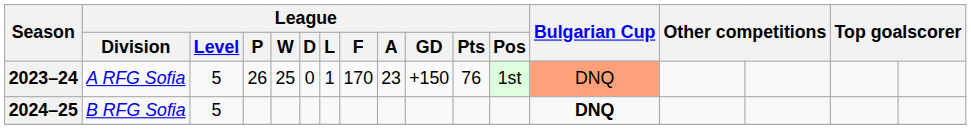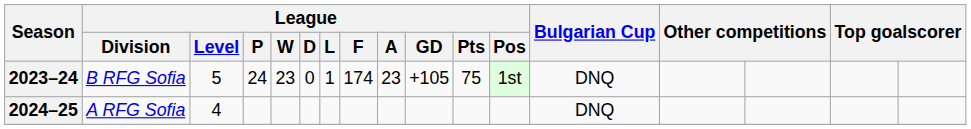 <table class="wikitable plainrowheaders sortable" style="text-align: center">
 <tr>
 <th rowspan=2>Season</th>
 <th colspan=11>League</th>
 <th rowspan=2><a href='#'>Bulgarian Cup</a><br></th>
 <th rowspan=2 colspan=2>Other competitions</th>
 <th rowspan=2 colspan=2>Top goalscorer</th>
 </tr>
 <tr>
 <th scope=col>Division</th>
 <th scope=col><a href='#'>Level</a></th>
 <th scope=col>P</th>
 <th scope=col>W</th>
 <th scope=col>D</th>
 <th scope=col>L</th>
 <th scope=col>F</th>
 <th scope=col>A</th>
 <th scope=col>GD</th>
 <th scope=col>Pts</th>
 <th scope=col data-sort-type="number">Pos</th>
 </tr>
 <tr>
 <th scope=row rowspan=1>2023–24</th>
-<td rowspan=1><em><a href='#'>A RFG Sofia</a></em></td>
+<td rowspan=1><em><a href='#'>B RFG Sofia</a></em></td>
 <td rowspan=1>5</td>
-<td rowspan=1>26</td>
-<td rowspan=1>25</td>
+<td rowspan=1>24</td>
+<td rowspan=1>23</td>
 <td rowspan=1>0</td>
 <td rowspan=1>1</td>
-<td rowspan=1>170</td>
+<td rowspan=1>174</td>
 <td rowspan=1>23</td>
-<td rowspan=1>+150</td>
-<td rowspan=1>76</td>
+<td rowspan=1>+105</td>
+<td rowspan=1>75</td>
 <td rowspan=1 style="background-color:#DFD; padding:0.4em;">1st </td>
-<td rowspan=1 style="background: lightsalmon;">DNQ</td>
+<td rowspan=1>DNQ</td>
 <td rowspan=1></td>
 <td rowspan=1></td>
 <td rowspan=1></td>
 <td rowspan=1></td>
 </tr>
 <tr>
 <th scope=row rowspan=1>2024–25</th>
-<td rowspan=1><em><a href='#'>B RFG Sofia</a></em></td>
-<td rowspan=1>5</td>
+<td rowspan=1><em><a href='#'>A RFG Sofia</a></em></td>
+<td rowspan=1>4</td>
 <td rowspan=1></td>
 <td rowspan=1></td>
 <td rowspan=1></td>
 <td rowspan=1></td>
 <td rowspan=1></td>
 <td rowspan=1></td>
 <td rowspan=1></td>
 <td rowspan=1></td>
 <td rowspan=1></td>
-<td rowspan=1><strong>DNQ</strong></td>
+<td rowspan=1>DNQ</td>
 <td rowspan=1></td>
 <td rowspan=1></td>
 <td rowspan=1></td>
 <td rowspan=1></td>
 </tr>
 <tr>
 </tr>
 </table>
